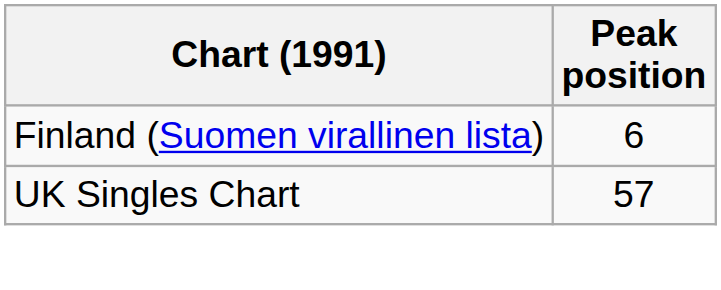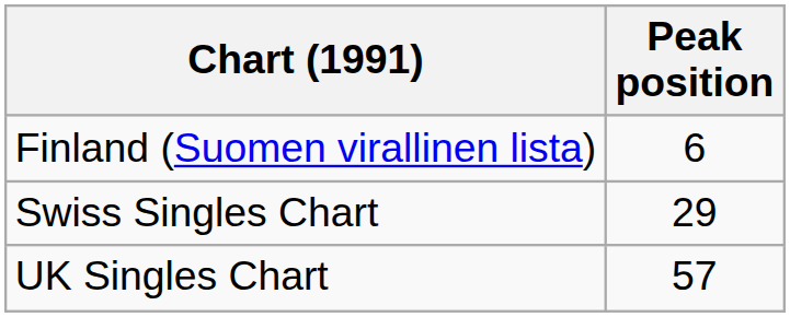 <table class="wikitable sortable">
 <tr>
 <th>Chart (1991)</th>
 <th>Peak<br>position</th>
 </tr>
 <tr>
 <td>Finland (<a href='#'>Suomen virallinen lista</a>)</td>
 <td style="text-align:center;">6</td>
 </tr>
 <tr>
+<td>Swiss Singles Chart</td>
+<td style="text-align:center;">29</td>
+</tr>
+<tr>
 <td>UK Singles Chart</td>
 <td style="text-align:center;">57</td>
 </tr>
 </table>
